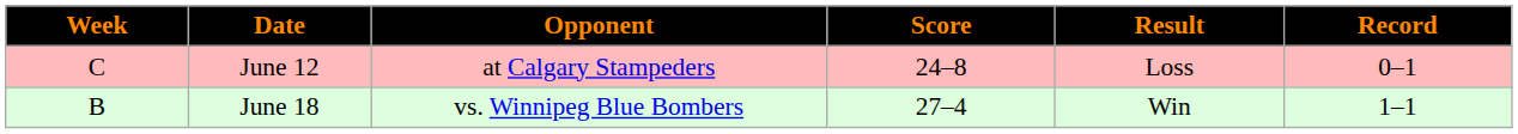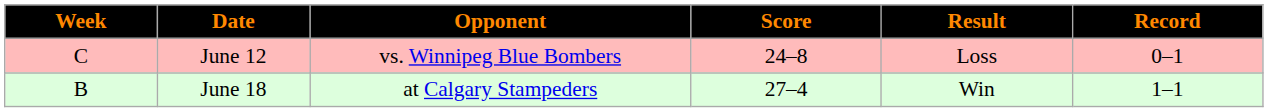 <table class="wikitable sortable">
 <tr>
 <th style="background:black;color:#FF8800;"  width="8%">Week</th>
 <th style="background:black;color:#FF8800;"  width="8%">Date</th>
 <th style="background:black;color:#FF8800;"  width="20%">Opponent</th>
 <th style="background:black;color:#FF8800;"  width="10%">Score</th>
 <th style="background:black;color:#FF8800;"  width="10%">Result</th>
 <th style="background:black;color:#FF8800;"  width="10%">Record</th>
 </tr>
 <tr align="center" bgcolor="ffbbbb">
 <td>C</td>
 <td>June 12</td>
-<td>at <a href='#'>Calgary Stampeders</a></td>
+<td>vs. <a href='#'>Winnipeg Blue Bombers</a></td>
 <td>24–8</td>
 <td>Loss</td>
 <td>0–1</td>
 </tr>
 <tr align="center" bgcolor="ddffdd">
 <td>B</td>
 <td>June 18</td>
-<td>vs. <a href='#'>Winnipeg Blue Bombers</a></td>
+<td>at <a href='#'>Calgary Stampeders</a></td>
 <td>27–4</td>
 <td>Win</td>
 <td>1–1</td>
 </tr>
 </table>
